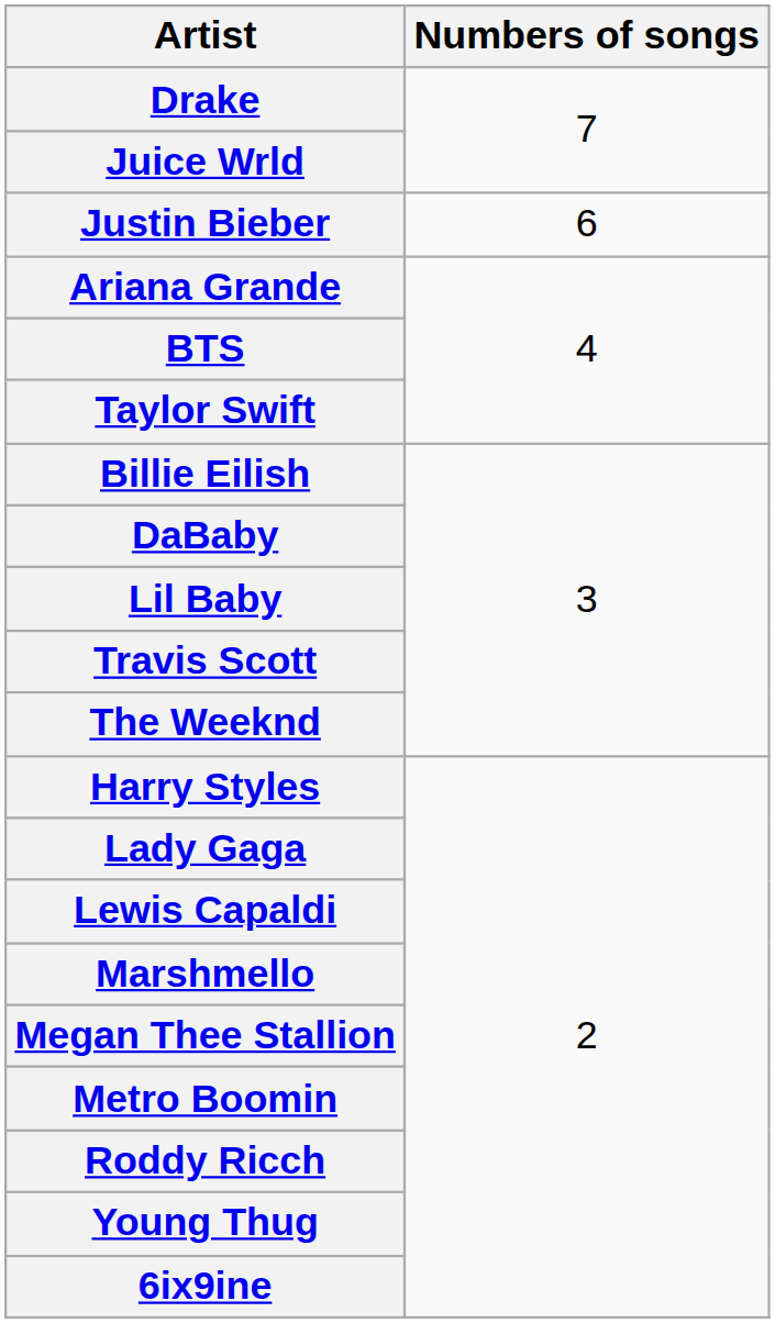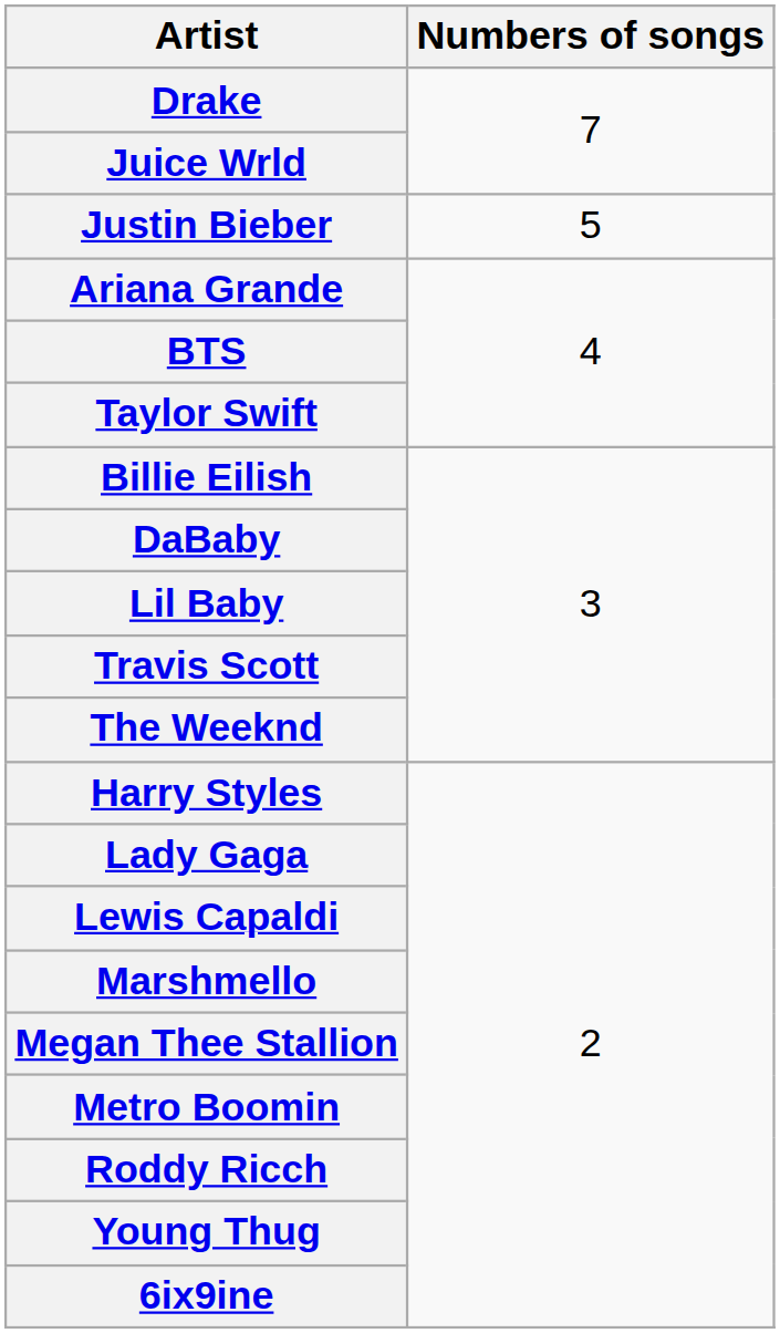 <table class="wikitable sortable plainrowheaders" style="text-align:center;">
 <tr>
 <th scope="col">Artist</th>
 <th scope="col">Numbers of songs</th>
 </tr>
 <tr>
 <th scope="row"><a href='#'>Drake</a></th>
 <td rowspan=2>7</td>
 </tr>
 <tr>
 <th scope="row"><a href='#'>Juice Wrld</a></th>
 </tr>
 <tr>
 <th scope="row"><a href='#'>Justin Bieber</a></th>
-<td>6</td>
+<td>5</td>
 </tr>
 <tr>
 <th scope="row"><a href='#'>Ariana Grande</a></th>
 <td rowspan="3">4</td>
 </tr>
 <tr>
 <th scope="row"><a href='#'>BTS</a></th>
 </tr>
 <tr>
 <th scope="row"><a href='#'>Taylor Swift</a></th>
 </tr>
 <tr>
 <th scope="row"><a href='#'>Billie Eilish</a></th>
 <td rowspan="5">3</td>
 </tr>
 <tr>
 <th scope="row"><a href='#'>DaBaby</a></th>
 </tr>
 <tr>
 <th scope="row"><a href='#'>Lil Baby</a></th>
 </tr>
 <tr>
 <th scope="row"><a href='#'>Travis Scott</a></th>
 </tr>
 <tr>
 <th scope="row"><a href='#'>The Weeknd</a></th>
 </tr>
 <tr>
 <th scope="row"><a href='#'>Harry Styles</a></th>
 <td rowspan="9">2</td>
 </tr>
 <tr>
 <th scope="row"><a href='#'>Lady Gaga</a></th>
 </tr>
 <tr>
 <th scope="row"><a href='#'>Lewis Capaldi</a></th>
 </tr>
 <tr>
 <th scope="row"><a href='#'>Marshmello</a></th>
 </tr>
 <tr>
 <th scope="row"><a href='#'>Megan Thee Stallion</a></th>
 </tr>
 <tr>
 <th scope="row"><a href='#'>Metro Boomin</a></th>
 </tr>
 <tr>
 <th scope="row"><a href='#'>Roddy Ricch</a></th>
 </tr>
 <tr>
 <th scope="row"><a href='#'>Young Thug</a></th>
 </tr>
 <tr>
 <th scope="row"><a href='#'>6ix9ine</a></th>
 </tr>
 <tr>
 </tr>
 </table>
